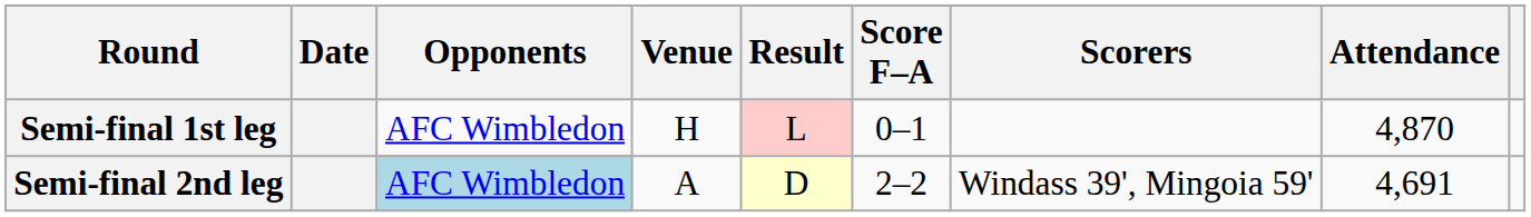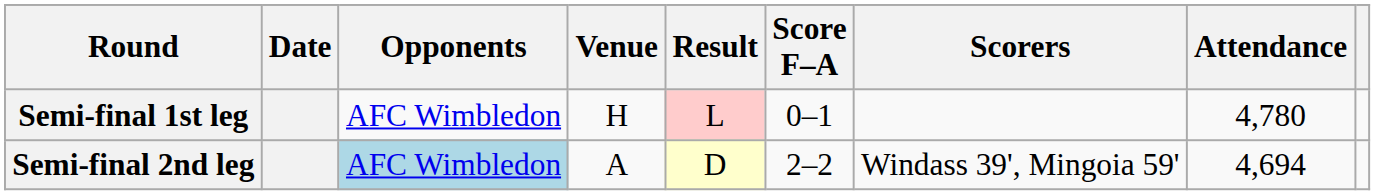 <table class="wikitable plainrowheaders sortable" style="text-align:center">
 <tr>
 <th scope="col">Round</th>
 <th scope="col">Date</th>
 <th scope="col">Opponents</th>
 <th scope="col">Venue</th>
 <th scope="col">Result</th>
 <th scope="col">Score<br>F–A</th>
 <th scope="col" class="unsortable">Scorers</th>
 <th scope="col">Attendance</th>
 <th scope="col" class="unsortable"></th>
 </tr>
 <tr>
 <th scope="row">Semi-final 1st leg</th>
 <th scope="row"></th>
 <td align="left"><a href='#'>AFC Wimbledon</a></td>
 <td>H</td>
 <td bgcolor="#ffcccc">L</td>
 <td>0–1</td>
 <td align="left"></td>
-<td>4,870</td>
+<td>4,780</td>
 <td></td>
 </tr>
 <tr>
 <th scope="row">Semi-final 2nd leg</th>
 <th scope="row"></th>
 <td align="left" style="background: lightblue;"><a href='#'>AFC Wimbledon</a></td>
 <td>A</td>
 <td bgcolor="#ffffcc">D</td>
 <td>2–2</td>
 <td align="left">Windass 39', Mingoia 59'</td>
-<td>4,691</td>
+<td>4,694</td>
 <td></td>
 </tr>
 </table>
